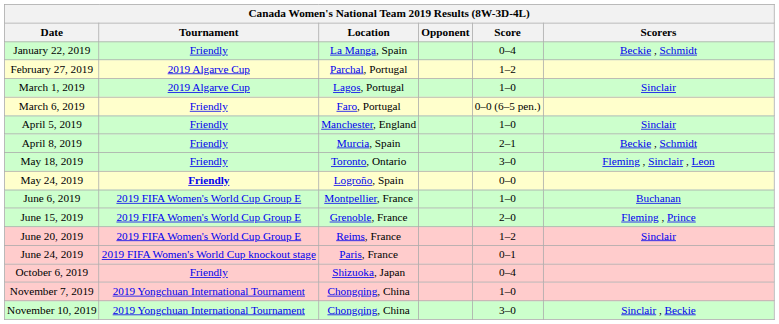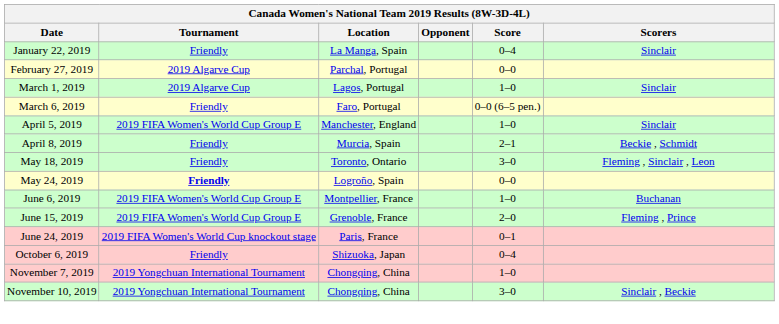 <table class="wikitable collapsible collapsed" style="font-size:90%">
 <tr>
 <th colspan="6"><strong>Canada Women's National Team 2019 Results (8W-3D-4L)</strong></th>
 </tr>
 <tr>
 <th>Date</th>
 <th>Tournament</th>
 <th>Location</th>
 <th>Opponent</th>
 <th>Score</th>
 <th width=30%>Scorers</th>
 </tr>
 <tr style="background:#cfc;">
 <td style="text-align: center;">January 22, 2019</td>
 <td style="text-align: center;"><a href='#'>Friendly</a></td>
 <td style="text-align: center;"><a href='#'>La Manga</a>, Spain</td>
 <td></td>
 <td style="text-align: center;">0–4</td>
-<td style="text-align: center;"><a href='#'>Beckie</a> , <a href='#'>Schmidt</a> </td>
+<td style="text-align: center;"><a href='#'>Sinclair</a> </td>
 </tr>
 <tr style="background:#ffc;">
 <td style="text-align: center;">February 27, 2019</td>
 <td style="text-align: center;"><a href='#'>2019 Algarve Cup</a></td>
 <td style="text-align: center;"><a href='#'>Parchal</a>, Portugal</td>
 <td></td>
-<td style="text-align: center;">1–2</td>
+<td style="text-align: center;">0–0</td>
 <td style="text-align: center;"></td>
 </tr>
 <tr style="background:#cfc;">
 <td style="text-align: center;">March 1, 2019</td>
 <td style="text-align: center;"><a href='#'>2019 Algarve Cup</a></td>
 <td style="text-align: center;"><a href='#'>Lagos</a>, Portugal</td>
 <td></td>
 <td style="text-align: center;">1–0</td>
 <td style="text-align: center;"><a href='#'>Sinclair</a> </td>
 </tr>
 <tr style="background:#ffc;">
 <td style="text-align: center;">March 6, 2019</td>
 <td style="text-align: center;"><a href='#'>Friendly</a></td>
 <td style="text-align: center;"><a href='#'>Faro</a>, Portugal</td>
 <td></td>
 <td style="text-align: center;">0–0 (6–5 pen.)</td>
 <td style="text-align: center;"></td>
 </tr>
 <tr style="background:#cfc;">
 <td style="text-align: center;">April 5, 2019</td>
-<td style="text-align: center;"><a href='#'>Friendly</a></td>
+<td style="text-align: center;"><a href='#'>2019 FIFA Women's World Cup Group E</a></td>
 <td style="text-align: center;"><a href='#'>Manchester</a>, England</td>
 <td></td>
 <td style="text-align: center;">1–0</td>
 <td style="text-align: center;"><a href='#'>Sinclair</a> </td>
 </tr>
 <tr style="background:#cfc;">
 <td style="text-align: center;">April 8, 2019</td>
 <td style="text-align: center;"><a href='#'>Friendly</a></td>
 <td style="text-align: center;"><a href='#'>Murcia</a>, Spain</td>
 <td></td>
 <td style="text-align: center;">2–1</td>
 <td style="text-align: center;"><a href='#'>Beckie</a> , <a href='#'>Schmidt</a> </td>
 </tr>
 <tr style="background:#cfc;">
 <td style="text-align: center;">May 18, 2019</td>
 <td style="text-align: center;"><a href='#'>Friendly</a></td>
 <td style="text-align: center;"><a href='#'>Toronto</a>, Ontario</td>
 <td></td>
 <td style="text-align: center;">3–0</td>
 <td style="text-align: center;"><a href='#'>Fleming</a> , <a href='#'>Sinclair</a> , <a href='#'>Leon</a> </td>
 </tr>
 <tr style="background:#ffc;">
 <td style="text-align: center;">May 24, 2019</td>
 <td style="text-align: center;"><strong><a href='#'>Friendly</a></strong></td>
 <td style="text-align: center;"><a href='#'>Logroño</a>, Spain</td>
 <td></td>
 <td style="text-align: center;">0–0</td>
 <td style="text-align: center;"></td>
 </tr>
 <tr style="background:#cfc;">
 <td style="text-align: center;">June 6, 2019</td>
 <td style="text-align: center;"><a href='#'>2019 FIFA Women's World Cup Group E</a></td>
 <td style="text-align: center;"><a href='#'>Montpellier</a>, France</td>
 <td></td>
 <td style="text-align: center;">1–0</td>
 <td style="text-align: center;"><a href='#'>Buchanan</a> </td>
 </tr>
 <tr style="background:#cfc;">
 <td style="text-align: center;">June 15, 2019</td>
 <td style="text-align: center;"><a href='#'>2019 FIFA Women's World Cup Group E</a></td>
 <td style="text-align: center;"><a href='#'>Grenoble</a>, France</td>
 <td></td>
 <td style="text-align: center;">2–0</td>
 <td style="text-align: center;"><a href='#'>Fleming</a> , <a href='#'>Prince</a> </td>
 </tr>
 <tr style="background:#fcc;">
-<td style="text-align: center;">June 20, 2019</td>
-<td style="text-align: center;"><a href='#'>2019 FIFA Women's World Cup Group E</a></td>
-<td style="text-align: center;"><a href='#'>Reims</a>, France</td>
-<td></td>
-<td style="text-align: center;">1–2</td>
-<td style="text-align: center;"><a href='#'>Sinclair</a> </td>
-</tr>
-<tr style="background:#fcc;">
 <td style="text-align: center;">June 24, 2019</td>
 <td style="text-align: center;"><a href='#'>2019 FIFA Women's World Cup knockout stage</a></td>
 <td style="text-align: center;"><a href='#'>Paris</a>, France</td>
 <td></td>
 <td style="text-align: center;">0–1</td>
 <td style="text-align: center;"></td>
 </tr>
 <tr style="background:#fcc;">
 <td style="text-align: center;">October 6, 2019</td>
 <td style="text-align: center;"><a href='#'>Friendly</a></td>
 <td style="text-align: center;"><a href='#'>Shizuoka</a>, Japan</td>
 <td></td>
 <td style="text-align: center;">0–4</td>
 <td style="text-align: center;"></td>
 </tr>
 <tr style="background:#fcc;">
 <td style="text-align: center;">November 7, 2019</td>
 <td style="text-align: center;"><a href='#'>2019 Yongchuan International Tournament</a></td>
 <td style="text-align: center;"><a href='#'>Chongqing</a>, China</td>
 <td></td>
 <td style="text-align: center;">1–0</td>
 <td style="text-align: center;"></td>
 </tr>
 <tr style="background:#cfc;">
 <td style="text-align: center;">November 10, 2019</td>
 <td style="text-align: center;"><a href='#'>2019 Yongchuan International Tournament</a></td>
 <td style="text-align: center;"><a href='#'>Chongqing</a>, China</td>
 <td></td>
 <td style="text-align: center;">3–0</td>
 <td style="text-align: center;"><a href='#'>Sinclair</a> , <a href='#'>Beckie</a> </td>
 </tr>
 </table>
